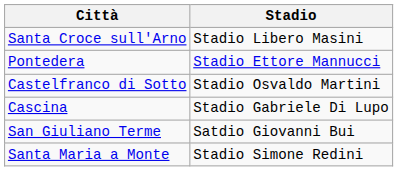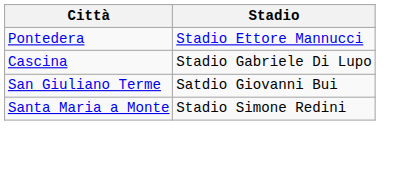 <table class="wikitable">
 <tr>
 <th>Città</th>
 <th>Stadio</th>
 </tr>
 <tr>
-<td><a href='#'>Santa Croce sull'Arno</a></td>
-<td>Stadio Libero Masini</td>
-</tr>
-<tr>
 <td><a href='#'>Pontedera</a></td>
 <td><a href='#'>Stadio Ettore Mannucci</a></td>
-</tr>
-<tr>
-<td><a href='#'>Castelfranco di Sotto</a></td>
-<td>Stadio Osvaldo Martini</td>
 </tr>
 <tr>
 <td><a href='#'>Cascina</a></td>
 <td>Stadio Gabriele Di Lupo</td>
 </tr>
 <tr>
 <td><a href='#'>San Giuliano Terme</a></td>
 <td>Satdio Giovanni Bui</td>
 </tr>
 <tr>
 <td><a href='#'>Santa Maria a Monte</a></td>
 <td>Stadio Simone Redini</td>
 </tr>
 </table>
